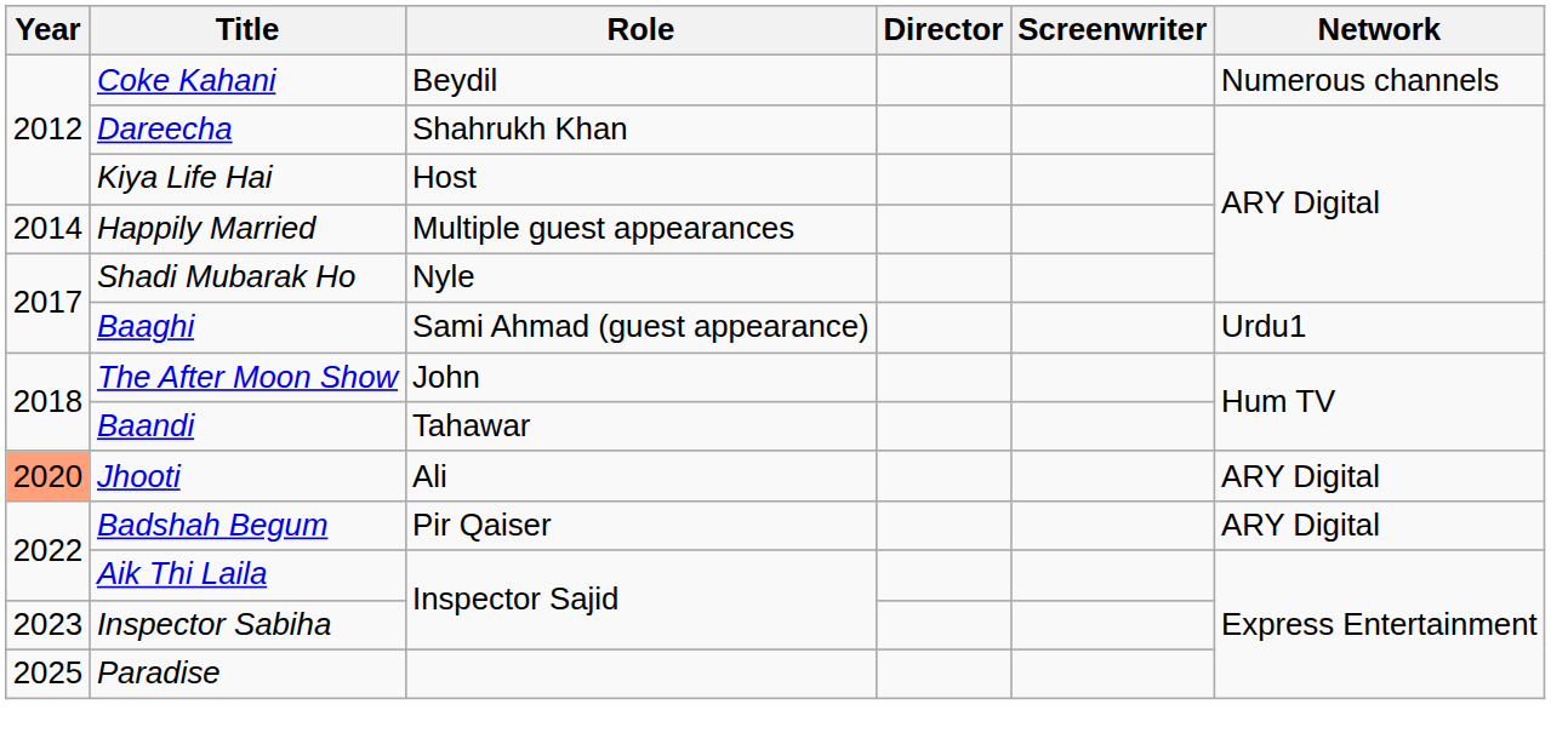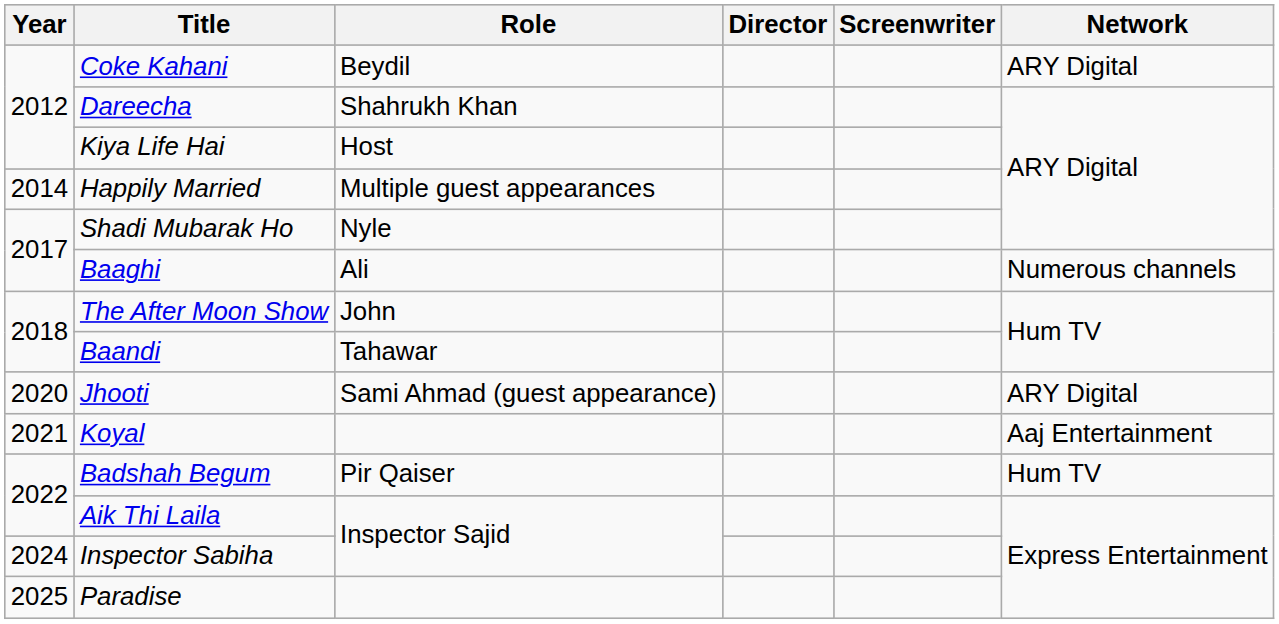 <table class="wikitable sortable">
 <tr>
 <th>Year</th>
 <th>Title</th>
 <th>Role</th>
 <th>Director</th>
 <th>Screenwriter</th>
 <th>Network</th>
 </tr>
 <tr>
 <td rowspan=3>2012</td>
 <td><em><a href='#'>Coke Kahani</a></em></td>
 <td>Beydil</td>
 <td></td>
 <td></td>
-<td>Numerous channels</td>
+<td>ARY Digital</td>
 </tr>
 <tr>
 <td><em><a href='#'>Dareecha</a></em></td>
 <td>Shahrukh Khan</td>
 <td></td>
 <td></td>
 <td rowspan="4">ARY Digital</td>
 </tr>
 <tr>
 <td><em>Kiya Life Hai</em></td>
 <td>Host</td>
 <td></td>
 <td></td>
 </tr>
 <tr>
 <td>2014</td>
 <td><em>Happily Married</em></td>
 <td>Multiple guest appearances</td>
 <td></td>
 <td></td>
 </tr>
 <tr>
 <td rowspan=2>2017</td>
 <td><em>Shadi Mubarak Ho</em></td>
 <td>Nyle</td>
 <td></td>
 <td></td>
 </tr>
 <tr>
 <td><em><a href='#'>Baaghi</a></em></td>
-<td>Sami Ahmad (guest appearance)</td>
+<td>Ali</td>
 <td></td>
 <td></td>
-<td>Urdu1</td>
+<td>Numerous channels</td>
 </tr>
 <tr>
 <td rowspan=2>2018</td>
 <td><em><a href='#'>The After Moon Show</a></em></td>
 <td>John</td>
 <td></td>
 <td></td>
 <td rowspan="2">Hum TV</td>
 </tr>
 <tr>
 <td><em><a href='#'>Baandi</a></em></td>
 <td>Tahawar</td>
 <td></td>
 <td></td>
 </tr>
 <tr>
-<td style="background: lightsalmon;">2020</td>
+<td>2020</td>
 <td><em><a href='#'>Jhooti</a></em></td>
-<td>Ali</td>
+<td>Sami Ahmad (guest appearance)</td>
 <td></td>
 <td></td>
 <td>ARY Digital</td>
+</tr>
+<tr>
+<td>2021</td>
+<td><em><a href='#'>Koyal</a></em></td>
+<td></td>
+<td></td>
+<td></td>
+<td>Aaj Entertainment</td>
 </tr>
 <tr>
 <td rowspan="2">2022</td>
 <td><em><a href='#'>Badshah Begum</a></em></td>
 <td>Pir Qaiser</td>
 <td></td>
 <td></td>
-<td>ARY Digital</td>
+<td>Hum TV</td>
 </tr>
 <tr>
 <td><em><a href='#'>Aik Thi Laila</a></em></td>
 <td rowspan="2">Inspector Sajid</td>
 <td></td>
 <td></td>
 <td rowspan="3">Express Entertainment</td>
 </tr>
 <tr>
-<td>2023</td>
+<td>2024</td>
 <td><em>Inspector Sabiha</em></td>
 <td></td>
 <td></td>
 </tr>
 <tr>
 <td>2025</td>
 <td><em>Paradise</em></td>
 <td></td>
 <td></td>
 <td></td>
 </tr>
 </table>
